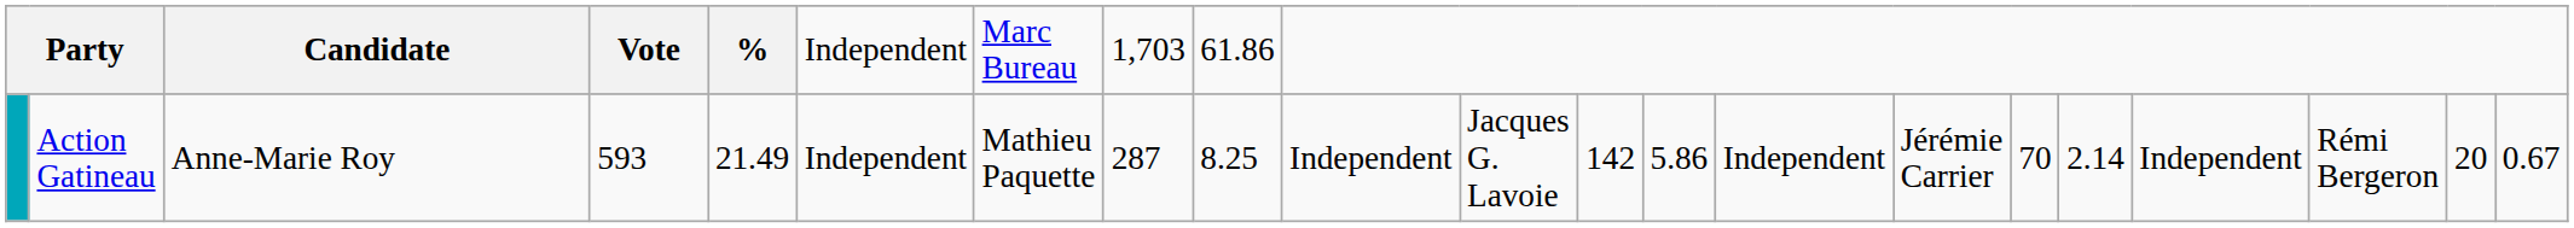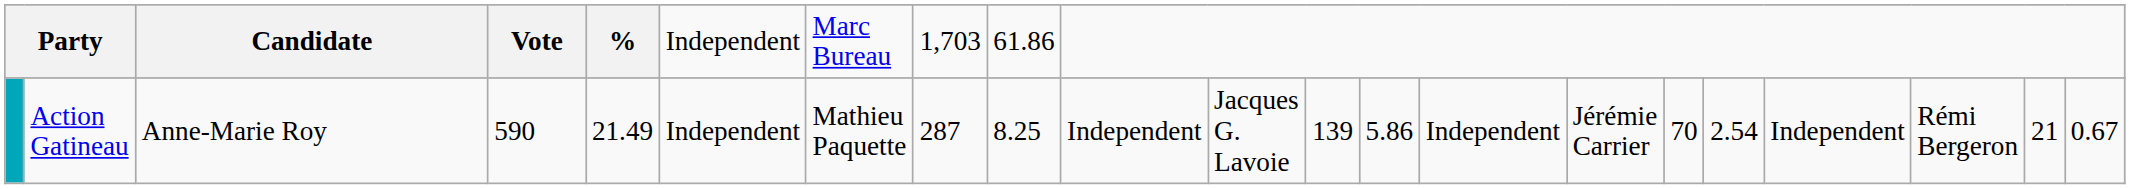 <table class="wikitable">
 <tr>
 <th bgcolor="#DDDDFF" width="100px" colspan="2">Party</th>
 <th bgcolor="#DDDDFF" width="200px">Candidate</th>
 <th bgcolor="#DDDDFF" width="50px">Vote</th>
 <th bgcolor="#DDDDFF" width="30px">%<br></th>
 <td>Independent</td>
 <td><a href='#'>Marc Bureau</a></td>
 <td>1,703</td>
 <td>61.86</td>
 </tr>
 <tr>
 <td bgcolor=#00a7ba> </td>
 <td><a href='#'>Action Gatineau</a></td>
 <td>Anne-Marie Roy</td>
-<td>593</td>
+<td>590</td>
 <td>21.49<br></td>
 <td>Independent</td>
 <td>Mathieu Paquette</td>
 <td>287</td>
 <td>8.25<br></td>
 <td>Independent</td>
 <td>Jacques G. Lavoie</td>
-<td>142</td>
+<td>139</td>
 <td>5.86<br></td>
 <td>Independent</td>
 <td>Jérémie Carrier</td>
 <td>70</td>
-<td>2.14<br></td>
+<td>2.54<br></td>
 <td>Independent</td>
 <td>Rémi Bergeron</td>
-<td>20</td>
+<td>21</td>
 <td>0.67</td>
 </tr>
 </table>
